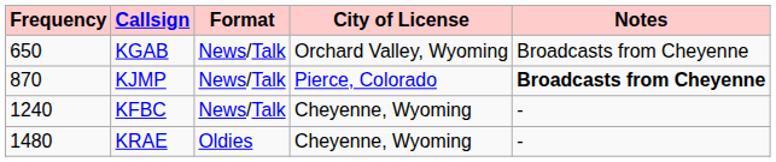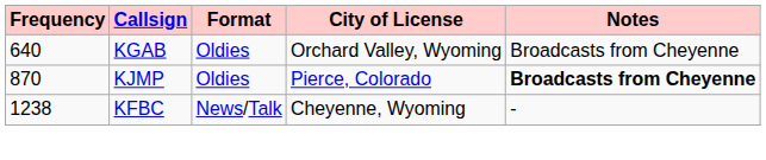 <table class="wikitable" border="1">
 <tr>
 <th style="background:#ffcccc;"><strong>Frequency</strong></th>
 <th style="background:#ffcccc;"><strong><a href='#'>Callsign</a></strong></th>
 <th style="background:#ffcccc;"><strong>Format</strong></th>
 <th style="background:#ffcccc;"><strong>City of License</strong></th>
 <th style="background:#ffcccc;"><strong>Notes</strong></th>
 </tr>
 <tr>
-<td>650</td>
+<td>640</td>
 <td><a href='#'>KGAB</a></td>
-<td><a href='#'>News</a>/<a href='#'>Talk</a></td>
+<td><a href='#'>Oldies</a></td>
 <td>Orchard Valley, Wyoming</td>
 <td>Broadcasts from Cheyenne</td>
 </tr>
 <tr>
 <td>870</td>
 <td><a href='#'>KJMP</a></td>
-<td><a href='#'>News</a>/<a href='#'>Talk</a></td>
+<td><a href='#'>Oldies</a></td>
 <td><a href='#'>Pierce, Colorado</a></td>
 <td><strong>Broadcasts from Cheyenne</strong></td>
 </tr>
 <tr>
-<td>1240</td>
+<td>1238</td>
 <td><a href='#'>KFBC</a></td>
 <td><a href='#'>News</a>/<a href='#'>Talk</a></td>
 <td>Cheyenne, Wyoming</td>
 <td>-</td>
 </tr>
-<tr>
-<td>1480</td>
-<td><a href='#'>KRAE</a></td>
-<td><a href='#'>Oldies</a></td>
-<td>Cheyenne, Wyoming</td>
-<td>-</td>
-</tr>
 </table>
